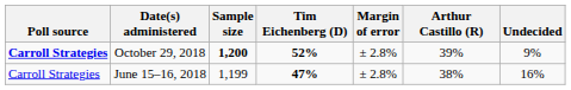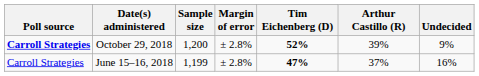 <table class="wikitable" style="font-size:90%;text-align:center;">
 <tr valign=bottom>
 <th>Poll source</th>
 <th>Date(s)<br>administered</th>
 <th>Sample<br>size</th>
+<th>Margin<br>of error</th>
 <th style="width:100px;">Tim<br>Eichenberg (D)</th>
-<th>Margin<br>of error</th>
 <th style="width:100px;">Arthur<br>Castillo (R)</th>
 <th>Undecided</th>
 </tr>
 <tr>
 <td style="text-align:left;"><strong><a href='#'>Carroll Strategies</a></strong></td>
 <td align=center>October 29, 2018</td>
-<td align=center><strong>1,200</strong></td>
+<td align=center>1,200</td>
+<td align=center>± 2.8%</td>
 <td><strong>52%</strong></td>
-<td align=center>± 2.8%</td>
 <td align=center>39%</td>
 <td align=center>9%</td>
 </tr>
 <tr>
 <td style="text-align:left;"><a href='#'>Carroll Strategies</a></td>
 <td align=center>June 15–16, 2018</td>
 <td align=center>1,199</td>
+<td align=center>± 2.8%</td>
 <td><strong>47%</strong></td>
-<td align=center>± 2.8%</td>
-<td align=center>38%</td>
+<td align=center>37%</td>
 <td align=center>16%</td>
 </tr>
 </table>
